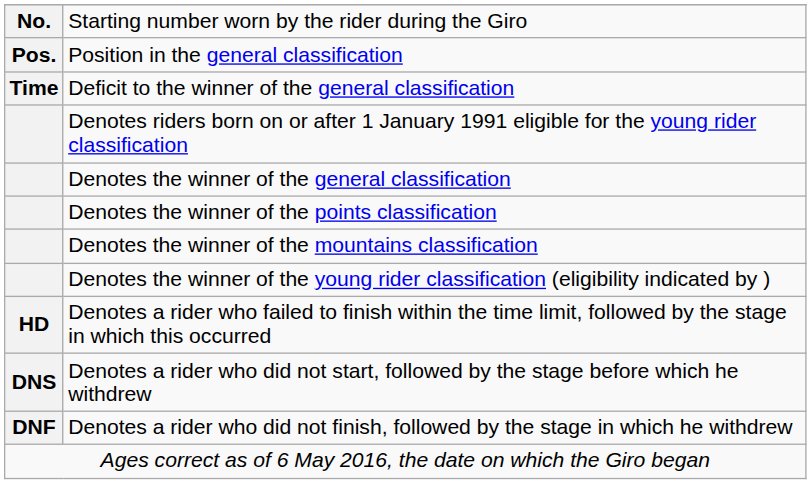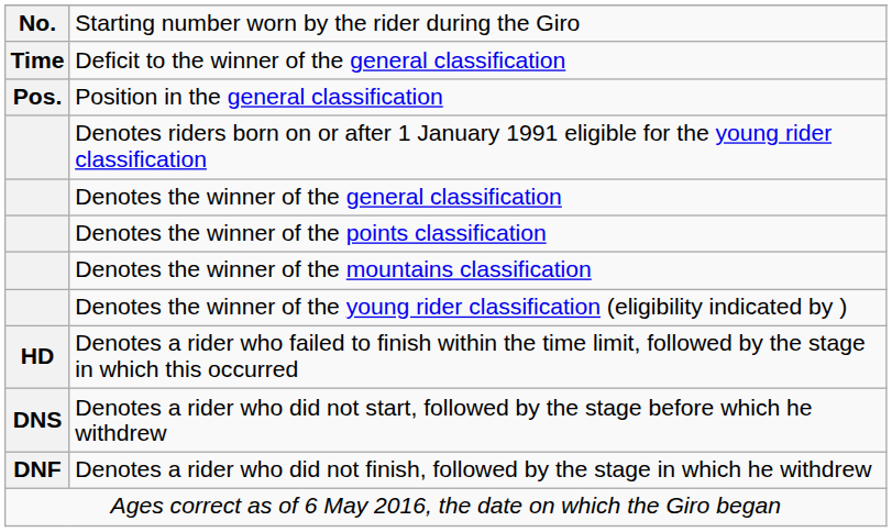 <table class="wikitable">
 <tr>
 </tr>
 <tr>
 <th>No.</th>
 <td>Starting number worn by the rider during the Giro</td>
 </tr>
 <tr>
+<th>Time</th>
+<td>Deficit to the winner of the <a href='#'>general classification</a></td>
+</tr>
+<tr>
 <th>Pos.</th>
 <td>Position in the <a href='#'>general classification</a></td>
-</tr>
-<tr>
-<th>Time</th>
-<td>Deficit to the winner of the <a href='#'>general classification</a></td>
 </tr>
 <tr>
 <th></th>
 <td>Denotes riders born on or after 1 January 1991 eligible for the <a href='#'>young rider classification</a></td>
 </tr>
 <tr>
 <th></th>
 <td>Denotes the winner of the <a href='#'>general classification</a></td>
 </tr>
 <tr>
 <th></th>
 <td>Denotes the winner of the <a href='#'>points classification</a></td>
 </tr>
 <tr>
 <th></th>
 <td>Denotes the winner of the <a href='#'>mountains classification</a></td>
 </tr>
 <tr>
 <th></th>
 <td>Denotes the winner of the <a href='#'>young rider classification</a> (eligibility indicated by )</td>
 </tr>
 <tr>
 <th>HD</th>
 <td>Denotes a rider who failed to finish within the time limit, followed by the stage in which this occurred</td>
 </tr>
 <tr>
 <th>DNS</th>
 <td>Denotes a rider who did not start, followed by the stage before which he withdrew</td>
 </tr>
 <tr>
 <th>DNF</th>
 <td>Denotes a rider who did not finish, followed by the stage in which he withdrew</td>
 </tr>
 <tr>
 <td style="text-align:center;" colspan="2"><em>Ages correct as of 6 May 2016, the date on which the Giro began</em></td>
 </tr>
 </table>
